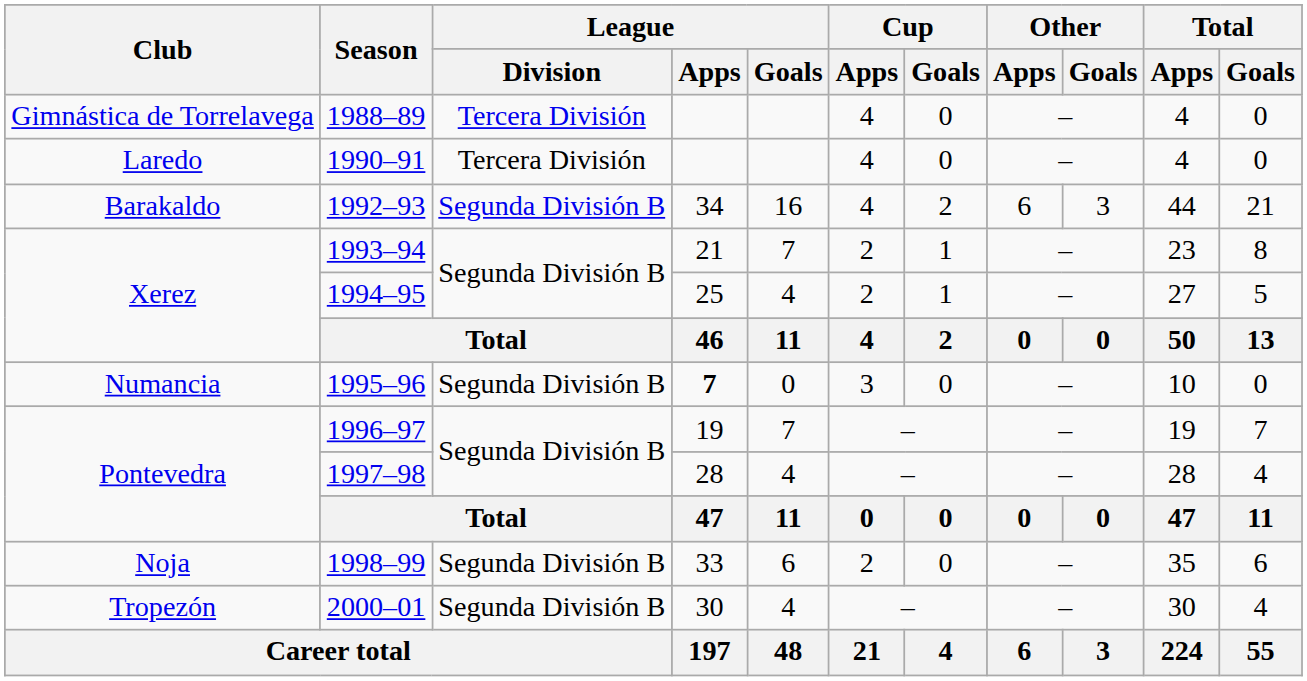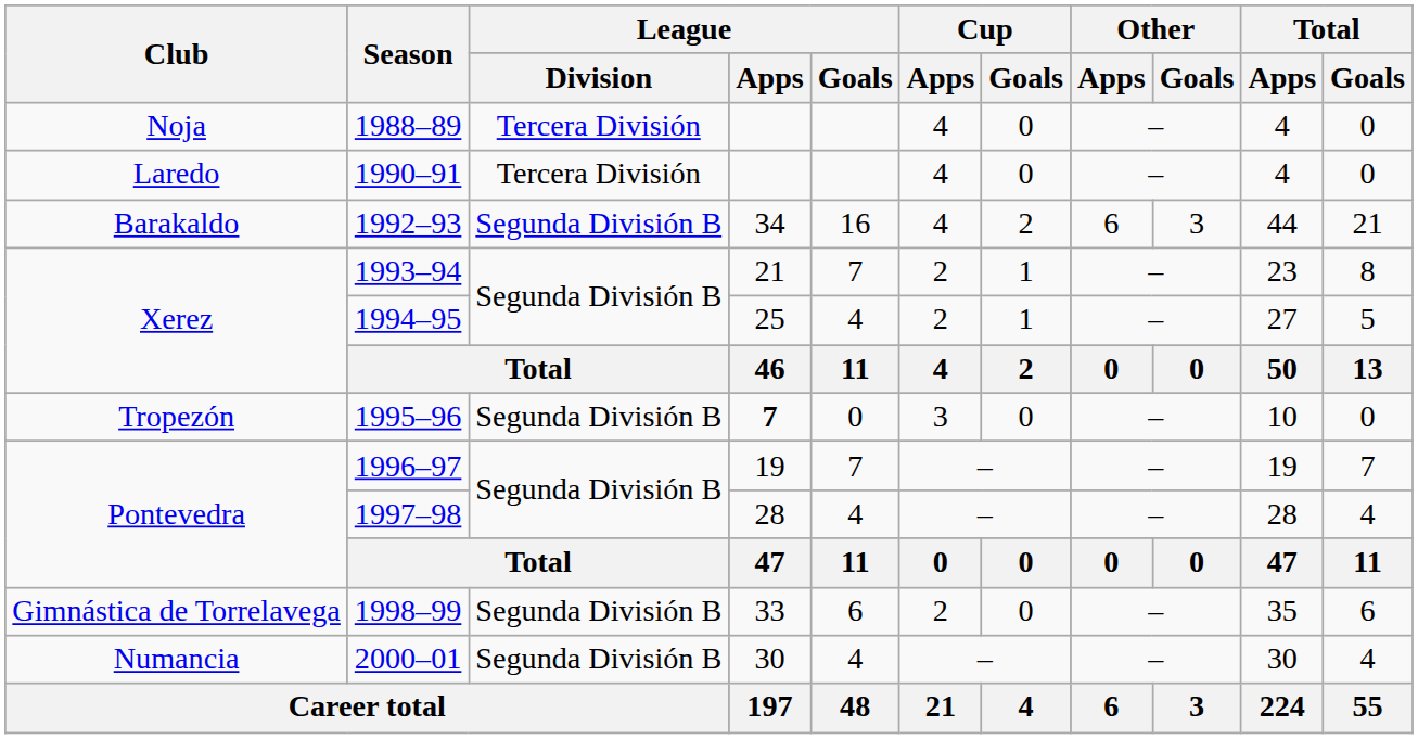 <table class="wikitable" style="text-align:center">
 <tr>
 <th rowspan="2">Club</th>
 <th rowspan="2">Season</th>
 <th colspan="3">League</th>
 <th colspan="2">Cup</th>
 <th colspan="2">Other</th>
 <th colspan="2">Total</th>
 </tr>
 <tr>
 <th>Division</th>
 <th>Apps</th>
 <th>Goals</th>
 <th>Apps</th>
 <th>Goals</th>
 <th>Apps</th>
 <th>Goals</th>
 <th>Apps</th>
 <th>Goals</th>
 </tr>
 <tr>
-<td><a href='#'>Gimnástica de Torrelavega</a></td>
+<td><a href='#'>Noja</a></td>
 <td><a href='#'>1988–89</a></td>
 <td><a href='#'>Tercera División</a></td>
 <td></td>
 <td></td>
 <td>4</td>
 <td>0</td>
 <td colspan="2">–</td>
 <td>4</td>
 <td>0</td>
 </tr>
 <tr>
 <td><a href='#'>Laredo</a></td>
 <td><a href='#'>1990–91</a></td>
 <td>Tercera División</td>
 <td></td>
 <td></td>
 <td>4</td>
 <td>0</td>
 <td colspan="2">–</td>
 <td>4</td>
 <td>0</td>
 </tr>
 <tr>
 <td><a href='#'>Barakaldo</a></td>
 <td><a href='#'>1992–93</a></td>
 <td><a href='#'>Segunda División B</a></td>
 <td>34</td>
 <td>16</td>
 <td>4</td>
 <td>2</td>
 <td>6</td>
 <td>3</td>
 <td>44</td>
 <td>21</td>
 </tr>
 <tr>
 <td rowspan="3"><a href='#'>Xerez</a></td>
 <td><a href='#'>1993–94</a></td>
 <td rowspan="2">Segunda División B</td>
 <td>21</td>
 <td>7</td>
 <td>2</td>
 <td>1</td>
 <td colspan="2">–</td>
 <td>23</td>
 <td>8</td>
 </tr>
 <tr>
 <td><a href='#'>1994–95</a></td>
 <td>25</td>
 <td>4</td>
 <td>2</td>
 <td>1</td>
 <td colspan="2">–</td>
 <td>27</td>
 <td>5</td>
 </tr>
 <tr>
 <th colspan="2">Total</th>
 <th>46</th>
 <th>11</th>
 <th>4</th>
 <th>2</th>
 <th>0</th>
 <th>0</th>
 <th>50</th>
 <th>13</th>
 </tr>
 <tr>
-<td><a href='#'>Numancia</a></td>
+<td><a href='#'>Tropezón</a></td>
 <td><a href='#'>1995–96</a></td>
 <td>Segunda División B</td>
 <td><strong>7</strong></td>
 <td>0</td>
 <td>3</td>
 <td>0</td>
 <td colspan="2">–</td>
 <td>10</td>
 <td>0</td>
 </tr>
 <tr>
 <td rowspan="3"><a href='#'>Pontevedra</a></td>
 <td><a href='#'>1996–97</a></td>
 <td rowspan="2">Segunda División B</td>
 <td>19</td>
 <td>7</td>
 <td colspan="2">–</td>
 <td colspan="2">–</td>
 <td>19</td>
 <td>7</td>
 </tr>
 <tr>
 <td><a href='#'>1997–98</a></td>
 <td>28</td>
 <td>4</td>
 <td colspan="2">–</td>
 <td colspan="2">–</td>
 <td>28</td>
 <td>4</td>
 </tr>
 <tr>
 <th colspan="2">Total</th>
 <th>47</th>
 <th>11</th>
 <th>0</th>
 <th>0</th>
 <th>0</th>
 <th>0</th>
 <th>47</th>
 <th>11</th>
 </tr>
 <tr>
-<td><a href='#'>Noja</a></td>
+<td><a href='#'>Gimnástica de Torrelavega</a></td>
 <td><a href='#'>1998–99</a></td>
 <td>Segunda División B</td>
 <td>33</td>
 <td>6</td>
 <td>2</td>
 <td>0</td>
 <td colspan="2">–</td>
 <td>35</td>
 <td>6</td>
 </tr>
 <tr>
-<td><a href='#'>Tropezón</a></td>
+<td><a href='#'>Numancia</a></td>
 <td><a href='#'>2000–01</a></td>
 <td>Segunda División B</td>
 <td>30</td>
 <td>4</td>
 <td colspan="2">–</td>
 <td colspan="2">–</td>
 <td>30</td>
 <td>4</td>
 </tr>
 <tr>
 <th colspan="3">Career total</th>
 <th>197</th>
 <th>48</th>
 <th>21</th>
 <th>4</th>
 <th>6</th>
 <th>3</th>
 <th>224</th>
 <th>55</th>
 </tr>
 </table>
